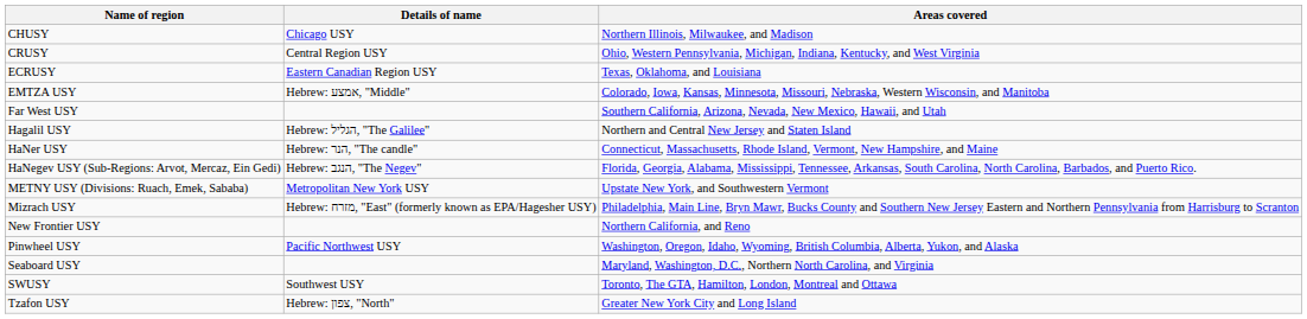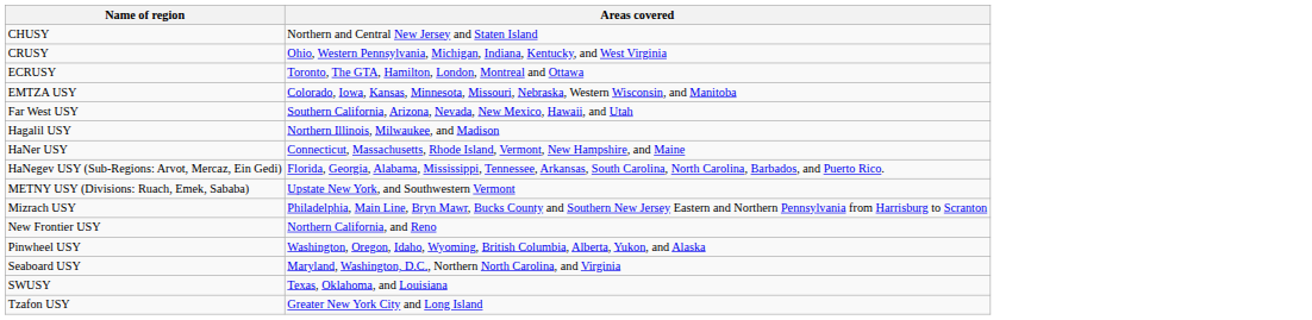 <table class="wikitable">
 <tr>
 <th>Name of region</th>
-<th>Details of name</th>
 <th>Areas covered</th>
 </tr>
 <tr>
 <td>CHUSY</td>
-<td><a href='#'>Chicago</a> USY</td>
-<td><a href='#'>Northern Illinois</a>, <a href='#'>Milwaukee</a>, and <a href='#'>Madison</a></td>
+<td>Northern and Central <a href='#'>New Jersey</a> and <a href='#'>Staten Island</a></td>
 </tr>
 <tr>
 <td>CRUSY</td>
-<td>Central Region USY</td>
 <td><a href='#'>Ohio</a>, <a href='#'>Western Pennsylvania</a>, <a href='#'>Michigan</a>, <a href='#'>Indiana</a>, <a href='#'>Kentucky</a>, and <a href='#'>West Virginia</a></td>
 </tr>
 <tr>
 <td>ECRUSY</td>
-<td><a href='#'>Eastern Canadian</a> Region USY</td>
-<td><a href='#'>Texas</a>, <a href='#'>Oklahoma</a>, and <a href='#'>Louisiana</a></td>
+<td><a href='#'>Toronto</a>, <a href='#'>The GTA</a>, <a href='#'>Hamilton</a>, <a href='#'>London</a>, <a href='#'>Montreal</a> and <a href='#'>Ottawa</a></td>
 </tr>
 <tr>
 <td>EMTZA USY</td>
-<td>Hebrew: אמצע, "Middle"</td>
 <td><a href='#'>Colorado</a>, <a href='#'>Iowa</a>, <a href='#'>Kansas</a>, <a href='#'>Minnesota</a>, <a href='#'>Missouri</a>, <a href='#'>Nebraska</a>, Western <a href='#'>Wisconsin</a>, and <a href='#'>Manitoba</a></td>
 </tr>
 <tr>
 <td>Far West USY</td>
-<td></td>
 <td><a href='#'>Southern California</a>, <a href='#'>Arizona</a>, <a href='#'>Nevada</a>, <a href='#'>New Mexico</a>, <a href='#'>Hawaii</a>, and <a href='#'>Utah</a></td>
 </tr>
 <tr>
 <td>Hagalil USY</td>
-<td>Hebrew: הגליל, "The <a href='#'>Galilee</a>"</td>
-<td>Northern and Central <a href='#'>New Jersey</a> and <a href='#'>Staten Island</a></td>
+<td><a href='#'>Northern Illinois</a>, <a href='#'>Milwaukee</a>, and <a href='#'>Madison</a></td>
 </tr>
 <tr>
 <td>HaNer USY</td>
-<td>Hebrew: הנר, "The candle"</td>
 <td><a href='#'>Connecticut</a>, <a href='#'>Massachusetts</a>, <a href='#'>Rhode Island</a>, <a href='#'>Vermont</a>, <a href='#'>New Hampshire</a>, and <a href='#'>Maine</a></td>
 </tr>
 <tr>
 <td>HaNegev USY (Sub-Regions: Arvot, Mercaz, Ein Gedi)</td>
-<td>Hebrew: הנגב, "The <a href='#'>Negev</a>"</td>
 <td><a href='#'>Florida</a>, <a href='#'>Georgia</a>, <a href='#'>Alabama</a>, <a href='#'>Mississippi</a>, <a href='#'>Tennessee</a>, <a href='#'>Arkansas</a>, <a href='#'>South Carolina</a>, <a href='#'>North Carolina</a>, <a href='#'>Barbados</a>, and <a href='#'>Puerto Rico</a>.</td>
 </tr>
 <tr>
 <td>METNY USY (Divisions: Ruach, Emek, Sababa)</td>
-<td><a href='#'>Metropolitan New York</a> USY</td>
 <td><a href='#'>Upstate New York</a>, and Southwestern <a href='#'>Vermont</a></td>
 </tr>
 <tr>
 <td>Mizrach USY</td>
-<td>Hebrew: מזרח, "East" (formerly known as EPA/Hagesher USY)</td>
 <td><a href='#'>Philadelphia</a>, <a href='#'>Main Line</a>, <a href='#'>Bryn Mawr</a>, <a href='#'>Bucks County</a> and <a href='#'>Southern New Jersey</a> Eastern and Northern <a href='#'>Pennsylvania</a> from <a href='#'>Harrisburg</a> to <a href='#'>Scranton</a></td>
 </tr>
 <tr>
 <td>New Frontier USY</td>
-<td></td>
 <td><a href='#'>Northern California</a>, and <a href='#'>Reno</a></td>
 </tr>
 <tr>
 <td>Pinwheel USY</td>
-<td><a href='#'>Pacific Northwest</a> USY</td>
 <td><a href='#'>Washington</a>, <a href='#'>Oregon</a>, <a href='#'>Idaho</a>, <a href='#'>Wyoming</a>, <a href='#'>British Columbia</a>, <a href='#'>Alberta</a>, <a href='#'>Yukon</a>, and <a href='#'>Alaska</a></td>
 </tr>
 <tr>
 <td>Seaboard USY</td>
-<td></td>
 <td><a href='#'>Maryland</a>, <a href='#'>Washington, D.C.</a>, Northern <a href='#'>North Carolina</a>, and <a href='#'>Virginia</a></td>
 </tr>
 <tr>
 <td>SWUSY</td>
-<td>Southwest USY</td>
-<td><a href='#'>Toronto</a>, <a href='#'>The GTA</a>, <a href='#'>Hamilton</a>, <a href='#'>London</a>, <a href='#'>Montreal</a> and <a href='#'>Ottawa</a></td>
+<td><a href='#'>Texas</a>, <a href='#'>Oklahoma</a>, and <a href='#'>Louisiana</a></td>
 </tr>
 <tr>
 <td>Tzafon USY</td>
-<td>Hebrew: צפון, "North"</td>
 <td><a href='#'>Greater New York City</a> and <a href='#'>Long Island</a></td>
 </tr>
 </table>
